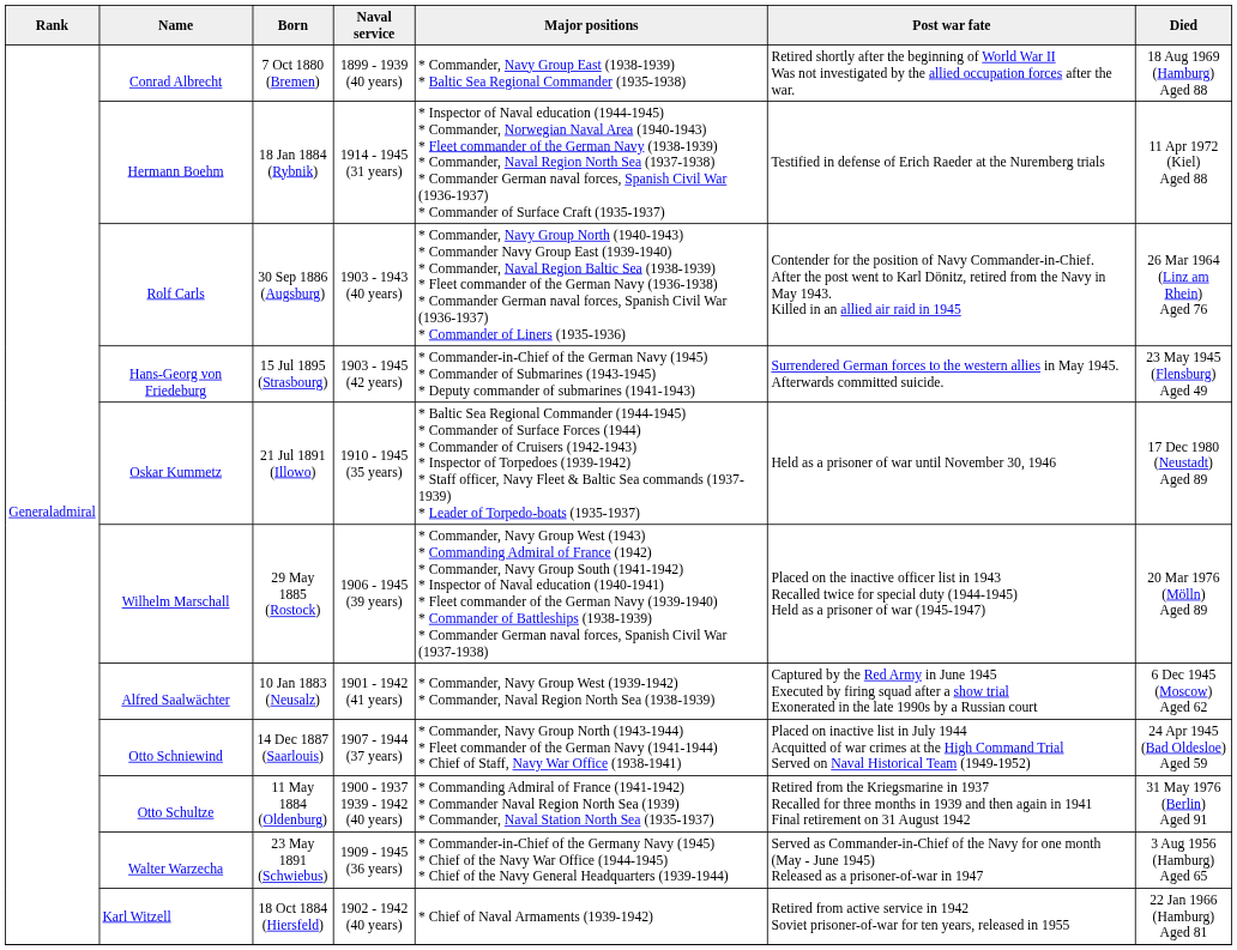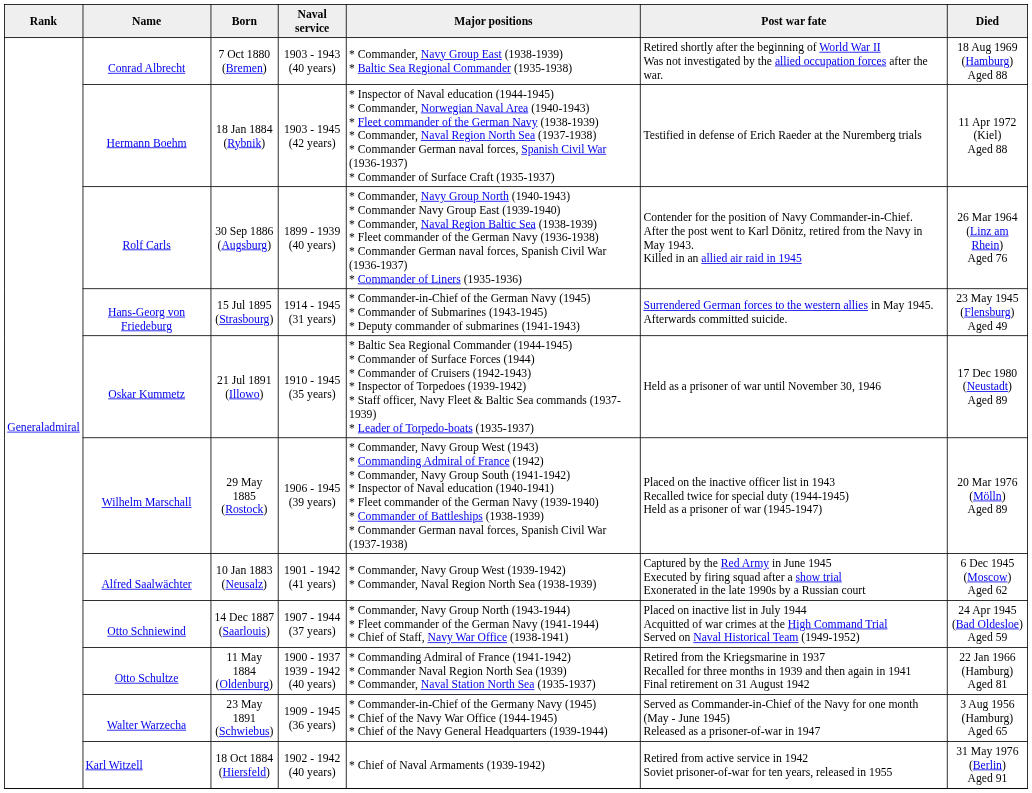 <table align="center" border="1" cellpadding="3" cellspacing="0" style="font-size: 90%; border: black solid 1px; border-collapse: collapse; text-align: middle;">
 <tr>
 <th bgcolor="#efefef">Rank</th>
 <th bgcolor="#efefef">Name</th>
 <th bgcolor="#efefef">Born</th>
 <th bgcolor="#efefef">Naval service</th>
 <th bgcolor="#efefef">Major positions</th>
 <th bgcolor="#efefef">Post war fate</th>
 <th bgcolor="#efefef">Died</th>
 </tr>
 <tr>
 <td align="center" rowspan=11><br><br><a href='#'>Generaladmiral</a></td>
 <td align="center"><br><a href='#'>Conrad Albrecht</a></td>
 <td align="center">7 Oct 1880<br>(<a href='#'>Bremen</a>)</td>
-<td align="center">1899 - 1939<br>(40 years)</td>
+<td align="center">1903 - 1943<br>(40 years)</td>
 <td>* Commander, <a href='#'>Navy Group East</a> (1938-1939)<br>* <a href='#'>Baltic Sea Regional Commander</a> (1935-1938)</td>
 <td>Retired shortly after the beginning of <a href='#'>World War II</a><br>Was not investigated by the <a href='#'>allied occupation forces</a> after the war.</td>
 <td align="center">18 Aug 1969<br>(<a href='#'>Hamburg</a>)<br>Aged 88</td>
 </tr>
 <tr>
 <td align="center"><br><a href='#'>Hermann Boehm</a></td>
 <td align="center">18 Jan 1884<br>(<a href='#'>Rybnik</a>)</td>
-<td align="center">1914 - 1945<br>(31 years)</td>
+<td align="center">1903 - 1945<br>(42 years)</td>
 <td>* Inspector of Naval education (1944-1945)<br>* Commander, <a href='#'>Norwegian Naval Area</a> (1940-1943)<br>* <a href='#'>Fleet commander of the German Navy</a> (1938-1939)<br>* Commander, <a href='#'>Naval Region North Sea</a> (1937-1938)<br>* Commander German naval forces, <a href='#'>Spanish Civil War</a> (1936-1937)<br>* Commander of Surface Craft (1935-1937)</td>
 <td>Testified in defense of Erich Raeder at the Nuremberg trials</td>
 <td align="center">11 Apr 1972<br>(Kiel)<br>Aged 88</td>
 </tr>
 <tr>
 <td align="center"><br><a href='#'>Rolf Carls</a></td>
 <td align="center">30 Sep 1886<br>(<a href='#'>Augsburg</a>)</td>
-<td align="center">1903 - 1943<br>(40 years)</td>
+<td align="center">1899 - 1939<br>(40 years)</td>
 <td>* Commander, <a href='#'>Navy Group North</a> (1940-1943)<br>* Commander Navy Group East (1939-1940)<br>* Commander, <a href='#'>Naval Region Baltic Sea</a> (1938-1939)<br>* Fleet commander of the German Navy (1936-1938)<br>* Commander German naval forces, Spanish Civil War (1936-1937)<br>* <a href='#'>Commander of Liners</a> (1935-1936)</td>
 <td>Contender for the position of Navy Commander-in-Chief.<br>After the post went to Karl Dönitz, retired from the Navy in May 1943.<br>Killed in an <a href='#'>allied air raid in 1945</a></td>
 <td align="center">26 Mar 1964<br>(<a href='#'>Linz am Rhein</a>)<br>Aged 76</td>
 </tr>
 <tr>
 <td align="center"><br><a href='#'>Hans-Georg von Friedeburg</a></td>
 <td align="center">15 Jul 1895<br>(<a href='#'>Strasbourg</a>)</td>
-<td align="center">1903 - 1945<br>(42 years)</td>
+<td align="center">1914 - 1945<br>(31 years)</td>
 <td>* Commander-in-Chief of the German Navy (1945)<br>* Commander of Submarines (1943-1945)<br>* Deputy commander of submarines (1941-1943)</td>
 <td><a href='#'>Surrendered German forces to the western allies</a> in May 1945.<br>Afterwards committed suicide.</td>
 <td align="center">23 May 1945<br>(<a href='#'>Flensburg</a>)<br>Aged 49</td>
 </tr>
 <tr>
 <td align="center"><br><a href='#'>Oskar Kummetz</a></td>
 <td align="center">21 Jul 1891<br>(<a href='#'>Illowo</a>)</td>
 <td align="center">1910 - 1945<br>(35 years)</td>
 <td>* Baltic Sea Regional Commander (1944-1945)<br>* Commander of Surface Forces (1944)<br>* Commander of Cruisers (1942-1943)<br>* Inspector of Torpedoes (1939-1942)<br>* Staff officer, Navy Fleet & Baltic Sea commands (1937-1939)<br>* <a href='#'>Leader of Torpedo-boats</a> (1935-1937)</td>
 <td>Held as a prisoner of war until November 30, 1946</td>
 <td align="center">17 Dec 1980<br>(<a href='#'>Neustadt</a>)<br>Aged 89</td>
 </tr>
 <tr>
 <td align="center"><br><a href='#'>Wilhelm Marschall</a></td>
 <td align="center">29 May 1885<br>(<a href='#'>Rostock</a>)</td>
 <td align="center">1906 - 1945<br>(39 years)</td>
 <td>* Commander, Navy Group West (1943)<br>* <a href='#'>Commanding Admiral of France</a> (1942)<br>* Commander, Navy Group South (1941-1942)<br>* Inspector of Naval education (1940-1941)<br>* Fleet commander of the German Navy (1939-1940)<br>* <a href='#'>Commander of Battleships</a> (1938-1939)<br>* Commander German naval forces, Spanish Civil War (1937-1938)</td>
 <td>Placed on the inactive officer list in 1943<br>Recalled twice for special duty (1944-1945)<br>Held as a prisoner of war (1945-1947)</td>
 <td align="center">20 Mar 1976<br>(<a href='#'>Mölln</a>)<br>Aged 89</td>
 </tr>
 <tr>
 <td align="center"><br><a href='#'>Alfred Saalwächter</a></td>
 <td align="center">10 Jan 1883<br>(<a href='#'>Neusalz</a>)</td>
 <td align="center">1901 - 1942<br>(41 years)</td>
 <td>* Commander, Navy Group West (1939-1942)<br>* Commander, Naval Region North Sea (1938-1939)</td>
 <td>Captured by the <a href='#'>Red Army</a> in June 1945<br>Executed by firing squad after a <a href='#'>show trial</a><br>Exonerated in the late 1990s by a Russian court</td>
 <td align="center">6 Dec 1945<br>(<a href='#'>Moscow</a>)<br>Aged 62</td>
 </tr>
 <tr>
 <td align="center"><br><a href='#'>Otto Schniewind</a></td>
 <td align="center">14 Dec 1887<br>(<a href='#'>Saarlouis</a>)</td>
 <td align="center">1907 - 1944<br>(37 years)</td>
 <td>* Commander, Navy Group North (1943-1944)<br>* Fleet commander of the German Navy (1941-1944)<br>* Chief of Staff, <a href='#'>Navy War Office</a> (1938-1941)</td>
 <td>Placed on inactive list in July 1944<br>Acquitted of war crimes at the <a href='#'>High Command Trial</a><br>Served on <a href='#'>Naval Historical Team</a> (1949-1952)</td>
 <td align="center">24 Apr 1945<br>(<a href='#'>Bad Oldesloe</a>)<br>Aged 59</td>
 </tr>
 <tr>
 <td align="center"><br><a href='#'>Otto Schultze</a></td>
 <td align="center">11 May 1884<br>(<a href='#'>Oldenburg</a>)</td>
 <td align="center">1900 - 1937<br>1939 - 1942<br>(40 years)</td>
 <td>* Commanding Admiral of France (1941-1942)<br>* Commander Naval Region North Sea (1939)<br>* Commander, <a href='#'>Naval Station North Sea</a> (1935-1937)</td>
 <td>Retired from the Kriegsmarine in 1937<br>Recalled for three months in 1939 and then again in 1941<br>Final retirement on 31 August 1942</td>
-<td align="center">31 May 1976<br>(<a href='#'>Berlin</a>)<br>Aged 91</td>
+<td align="center">22 Jan 1966<br>(Hamburg)<br>Aged 81</td>
 </tr>
 <tr>
 <td align="center"><br><a href='#'>Walter Warzecha</a></td>
 <td align="center">23 May 1891<br>(<a href='#'>Schwiebus</a>)</td>
 <td align="center">1909 - 1945<br>(36 years)</td>
 <td>* Commander-in-Chief of the Germany Navy (1945)<br>* Chief of the Navy War Office (1944-1945)<br>* Chief of the Navy General Headquarters (1939-1944)</td>
 <td>Served as Commander-in-Chief of the Navy for one month<br>(May - June 1945)<br>Released as a prisoner-of-war in 1947</td>
 <td align="center">3 Aug 1956<br>(Hamburg)<br>Aged 65</td>
 </tr>
 <tr>
 <td><a href='#'>Karl Witzell</a></td>
 <td align="center">18 Oct 1884<br>(<a href='#'>Hiersfeld</a>)</td>
 <td align="center">1902 - 1942<br>(40 years)</td>
 <td>* Chief of Naval Armaments (1939-1942)</td>
 <td>Retired from active service in 1942<br>Soviet prisoner-of-war for ten years, released in 1955</td>
-<td align="center">22 Jan 1966<br>(Hamburg)<br>Aged 81</td>
+<td align="center">31 May 1976<br>(<a href='#'>Berlin</a>)<br>Aged 91</td>
 </tr>
 <tr>
 </tr>
 </table>
